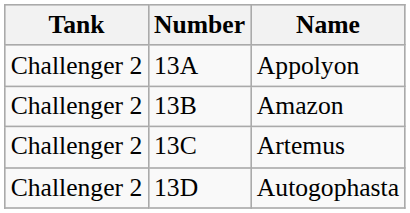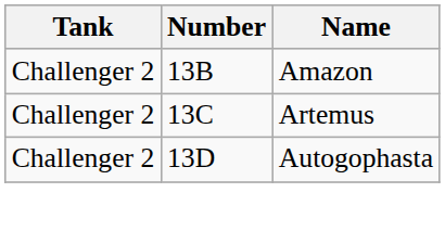 <table class="wikitable">
 <tr>
 <th>Tank</th>
 <th>Number</th>
 <th>Name</th>
-</tr>
-<tr>
-<td>Challenger 2</td>
-<td>13A</td>
-<td>Appolyon</td>
 </tr>
 <tr>
 <td>Challenger 2</td>
 <td>13B</td>
 <td>Amazon</td>
 </tr>
 <tr>
 <td>Challenger 2</td>
 <td>13C</td>
 <td>Artemus</td>
 </tr>
 <tr>
 <td>Challenger 2</td>
 <td>13D</td>
 <td>Autogophasta</td>
 </tr>
 </table>
